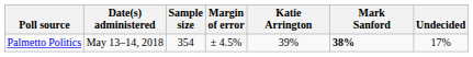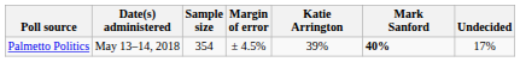 <table class="wikitable">
 <tr valign= bottom>
 <th>Poll source</th>
 <th>Date(s)<br>administered</th>
 <th>Sample<br>size</th>
 <th>Margin<br>of error</th>
 <th style="width:115px;">Katie<br>Arrington</th>
 <th style="width:115px;">Mark<br>Sanford</th>
 <th>Undecided</th>
 </tr>
 <tr>
 <td><a href='#'>Palmetto Politics</a></td>
 <td align=center>May 13–14, 2018</td>
 <td align=center>354</td>
 <td align=center>± 4.5%</td>
 <td align=center>39%</td>
-<td><strong>38%</strong></td>
+<td><strong>40%</strong></td>
 <td align=center>17%</td>
 </tr>
 </table>
